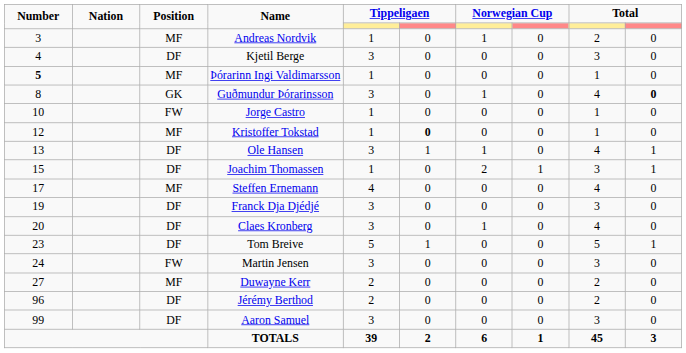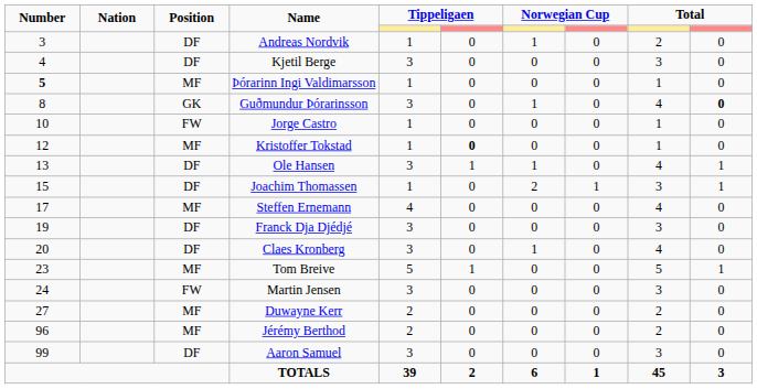 <table class="wikitable" style="font-size: 100%; text-align: center;">
 <tr>
 <td rowspan=2 width="10%" align=center><strong>Number</strong></td>
 <td rowspan=2 width="10%" align=center><strong>Nation</strong></td>
 <td rowspan=2 width="10%" align=center><strong>Position</strong></td>
 <td rowspan=2 width="20%" align=center><strong>Name</strong></td>
 <td colspan=2 align=center><strong><a href='#'>Tippeligaen</a></strong></td>
 <td colspan=2 align=center><strong><a href='#'>Norwegian Cup</a></strong></td>
 <td colspan=2 align=center><strong>Total</strong></td>
 </tr>
 <tr>
 <th width=60 style="background: #FFEE99"></th>
 <th width=60 style="background: #FF8888"></th>
 <th width=60 style="background: #FFEE99"></th>
 <th width=60 style="background: #FF8888"></th>
 <th width=60 style="background: #FFEE99"></th>
 <th width=60 style="background: #FF8888"></th>
 </tr>
 <tr>
 <td>3</td>
 <td></td>
-<td>MF</td>
+<td>DF</td>
 <td><a href='#'>Andreas Nordvik</a></td>
 <td>1</td>
 <td>0</td>
 <td>1</td>
 <td>0</td>
 <td>2</td>
 <td>0</td>
 </tr>
 <tr>
 <td>4</td>
 <td></td>
 <td>DF</td>
 <td>Kjetil Berge</td>
 <td>3</td>
 <td>0</td>
 <td>0</td>
 <td>0</td>
 <td>3</td>
 <td>0</td>
 </tr>
 <tr>
 <td><strong>5</strong></td>
 <td></td>
 <td>MF</td>
 <td><a href='#'>Þórarinn Ingi Valdimarsson</a></td>
 <td>1</td>
 <td>0</td>
 <td>0</td>
 <td>0</td>
 <td>1</td>
 <td>0</td>
 </tr>
 <tr>
 <td>8</td>
 <td></td>
 <td>GK</td>
 <td><a href='#'>Guðmundur Þórarinsson</a></td>
 <td>3</td>
 <td>0</td>
 <td>1</td>
 <td>0</td>
 <td>4</td>
 <td><strong>0</strong></td>
 </tr>
 <tr>
 <td>10</td>
 <td></td>
 <td>FW</td>
 <td><a href='#'>Jorge Castro</a></td>
 <td>1</td>
 <td>0</td>
 <td>0</td>
 <td>0</td>
 <td>1</td>
 <td>0</td>
 </tr>
 <tr>
 <td>12</td>
 <td></td>
 <td>MF</td>
 <td><a href='#'>Kristoffer Tokstad</a></td>
 <td>1</td>
 <td><strong>0</strong></td>
 <td>0</td>
 <td>0</td>
 <td>1</td>
 <td>0</td>
 </tr>
 <tr>
 <td>13</td>
 <td></td>
 <td>DF</td>
 <td><a href='#'>Ole Hansen</a></td>
 <td>3</td>
 <td>1</td>
 <td>1</td>
 <td>0</td>
 <td>4</td>
 <td>1</td>
 </tr>
 <tr>
 <td>15</td>
 <td></td>
 <td>DF</td>
 <td><a href='#'>Joachim Thomassen</a></td>
 <td>1</td>
 <td>0</td>
 <td>2</td>
 <td>1</td>
 <td>3</td>
 <td>1</td>
 </tr>
 <tr>
 <td>17</td>
 <td></td>
 <td>MF</td>
 <td><a href='#'>Steffen Ernemann</a></td>
 <td>4</td>
 <td>0</td>
 <td>0</td>
 <td>0</td>
 <td>4</td>
 <td>0</td>
 </tr>
 <tr>
 <td>19</td>
 <td></td>
 <td>DF</td>
 <td><a href='#'>Franck Dja Djédjé</a></td>
 <td>3</td>
 <td>0</td>
 <td>0</td>
 <td>0</td>
 <td>3</td>
 <td>0</td>
 </tr>
 <tr>
 <td>20</td>
 <td></td>
 <td>DF</td>
 <td><a href='#'>Claes Kronberg</a></td>
 <td>3</td>
 <td>0</td>
 <td>1</td>
 <td>0</td>
 <td>4</td>
 <td>0</td>
 </tr>
 <tr>
 <td>23</td>
 <td></td>
-<td>DF</td>
+<td>MF</td>
 <td>Tom Breive</td>
 <td>5</td>
 <td>1</td>
 <td>0</td>
 <td>0</td>
 <td>5</td>
 <td>1</td>
 </tr>
 <tr>
 <td>24</td>
 <td></td>
 <td>FW</td>
 <td>Martin Jensen</td>
 <td>3</td>
 <td>0</td>
 <td>0</td>
 <td>0</td>
 <td>3</td>
 <td>0</td>
 </tr>
 <tr>
 <td>27</td>
 <td></td>
 <td>MF</td>
 <td><a href='#'>Duwayne Kerr</a></td>
 <td>2</td>
 <td>0</td>
 <td>0</td>
 <td>0</td>
 <td>2</td>
 <td>0</td>
 </tr>
 <tr>
 <td>96</td>
 <td></td>
-<td>DF</td>
+<td>MF</td>
 <td><a href='#'>Jérémy Berthod</a></td>
 <td>2</td>
 <td>0</td>
 <td>0</td>
 <td>0</td>
 <td>2</td>
 <td>0</td>
 </tr>
 <tr>
 <td>99</td>
 <td></td>
 <td>DF</td>
 <td><a href='#'>Aaron Samuel</a></td>
 <td>3</td>
 <td>0</td>
 <td>0</td>
 <td>0</td>
 <td>3</td>
 <td>0</td>
 </tr>
 <tr>
 <td colspan=3></td>
 <td><strong>TOTALS</strong></td>
 <td><strong>39</strong></td>
 <td><strong>2</strong></td>
 <td><strong>6</strong></td>
 <td><strong>1</strong></td>
 <td><strong>45</strong></td>
 <td><strong>3</strong></td>
 </tr>
 </table>
